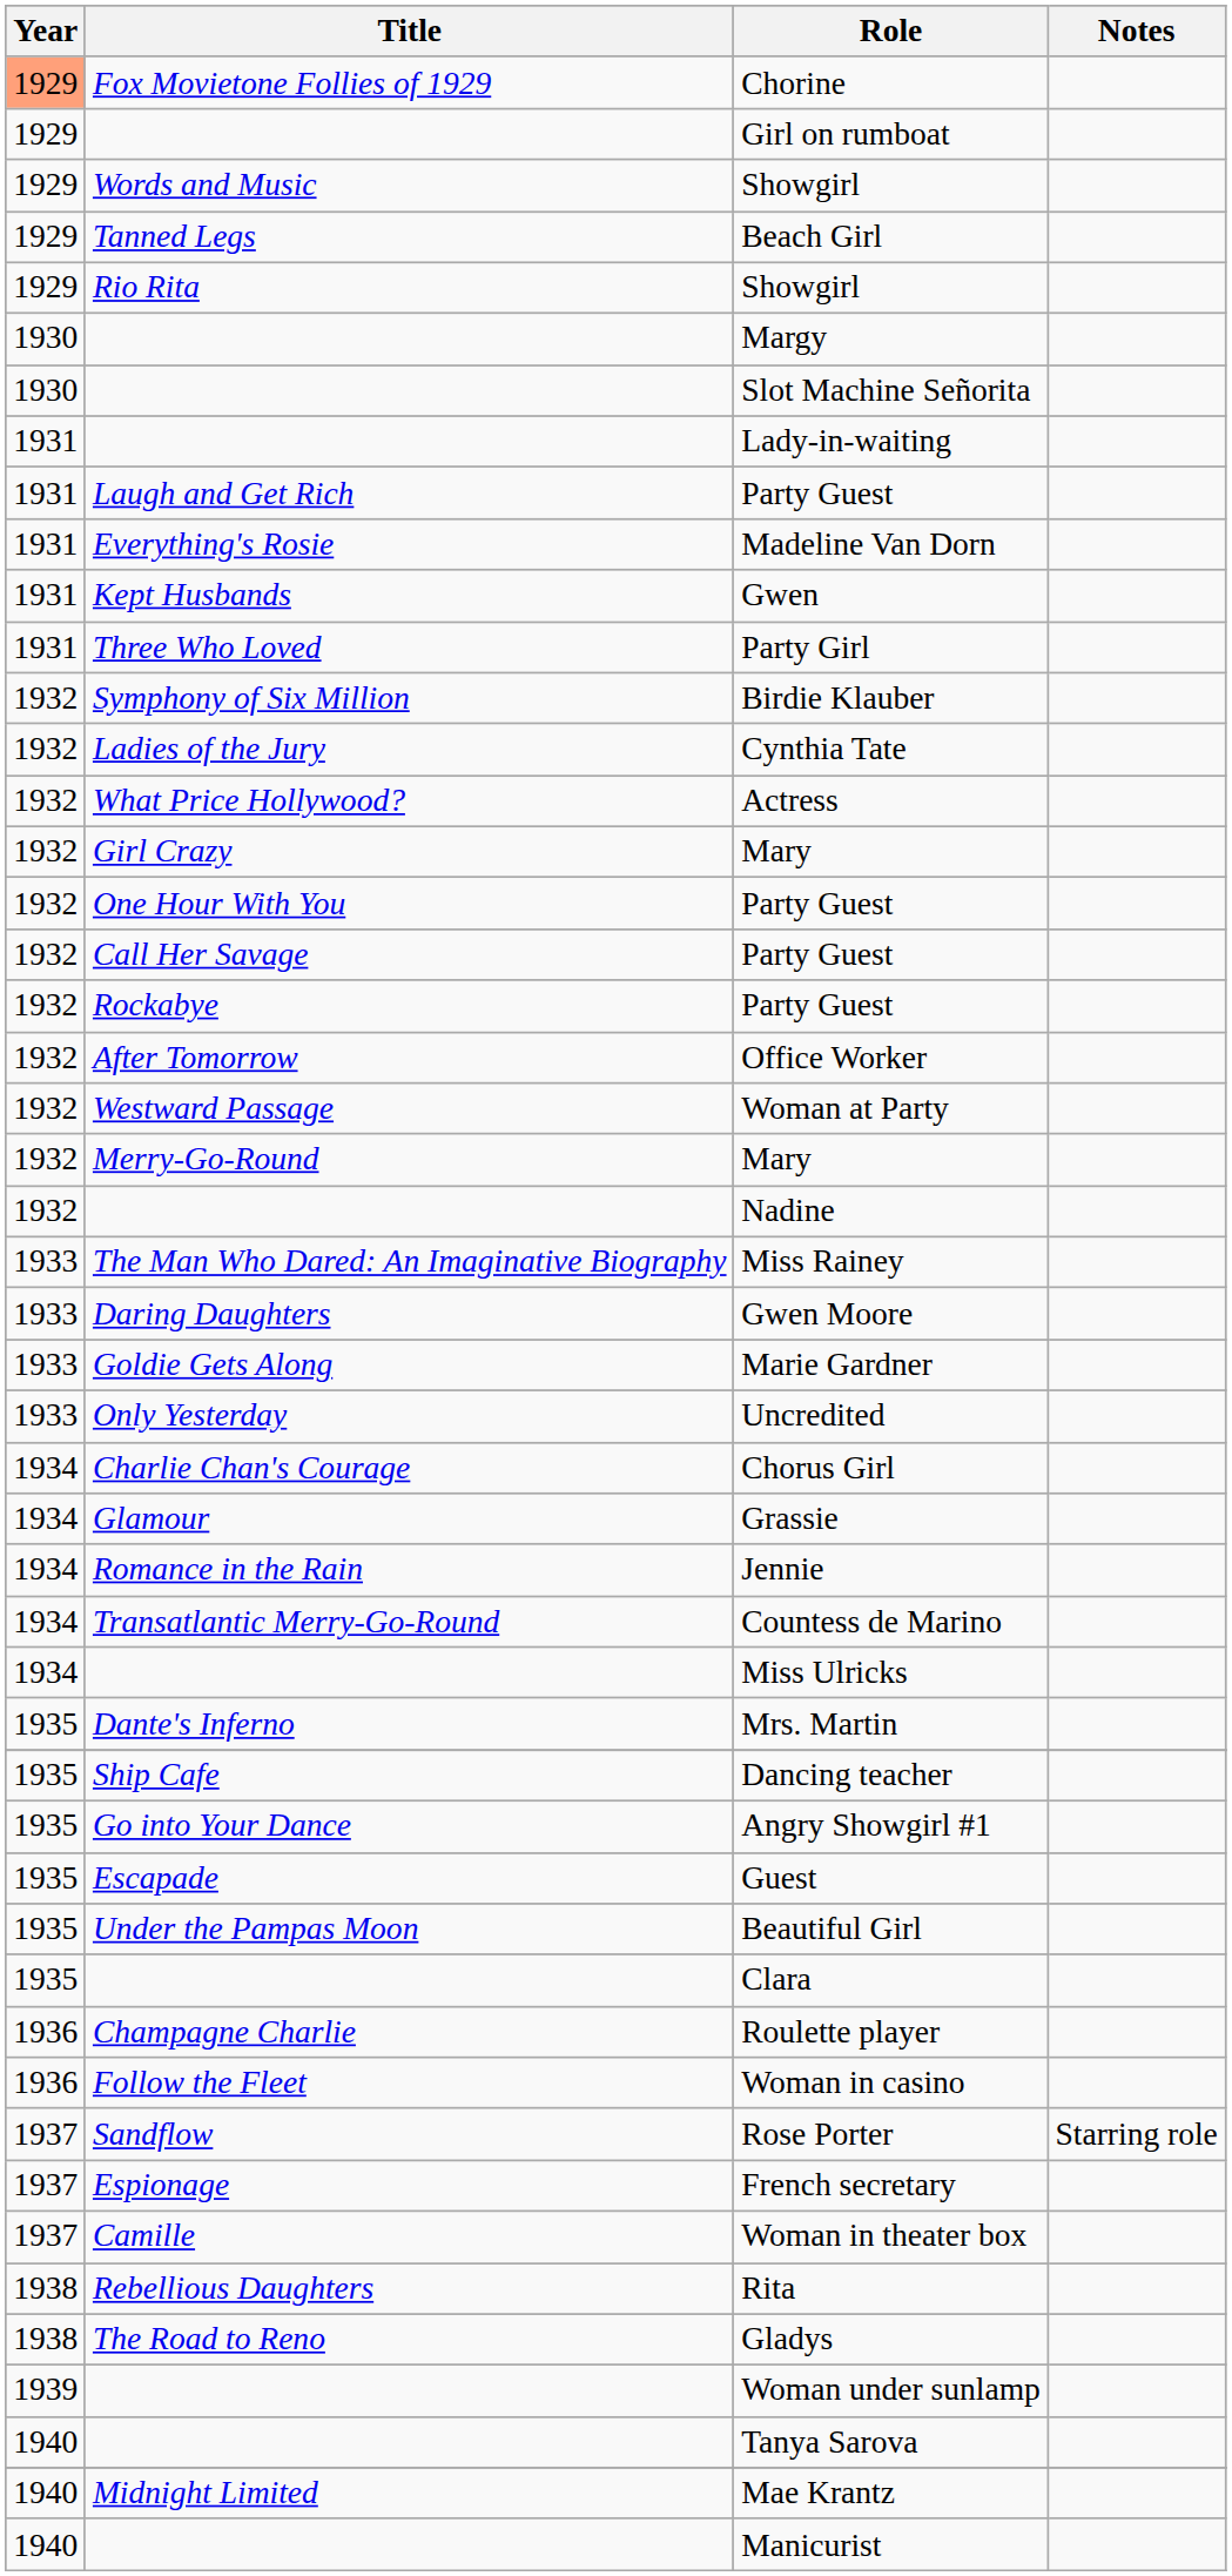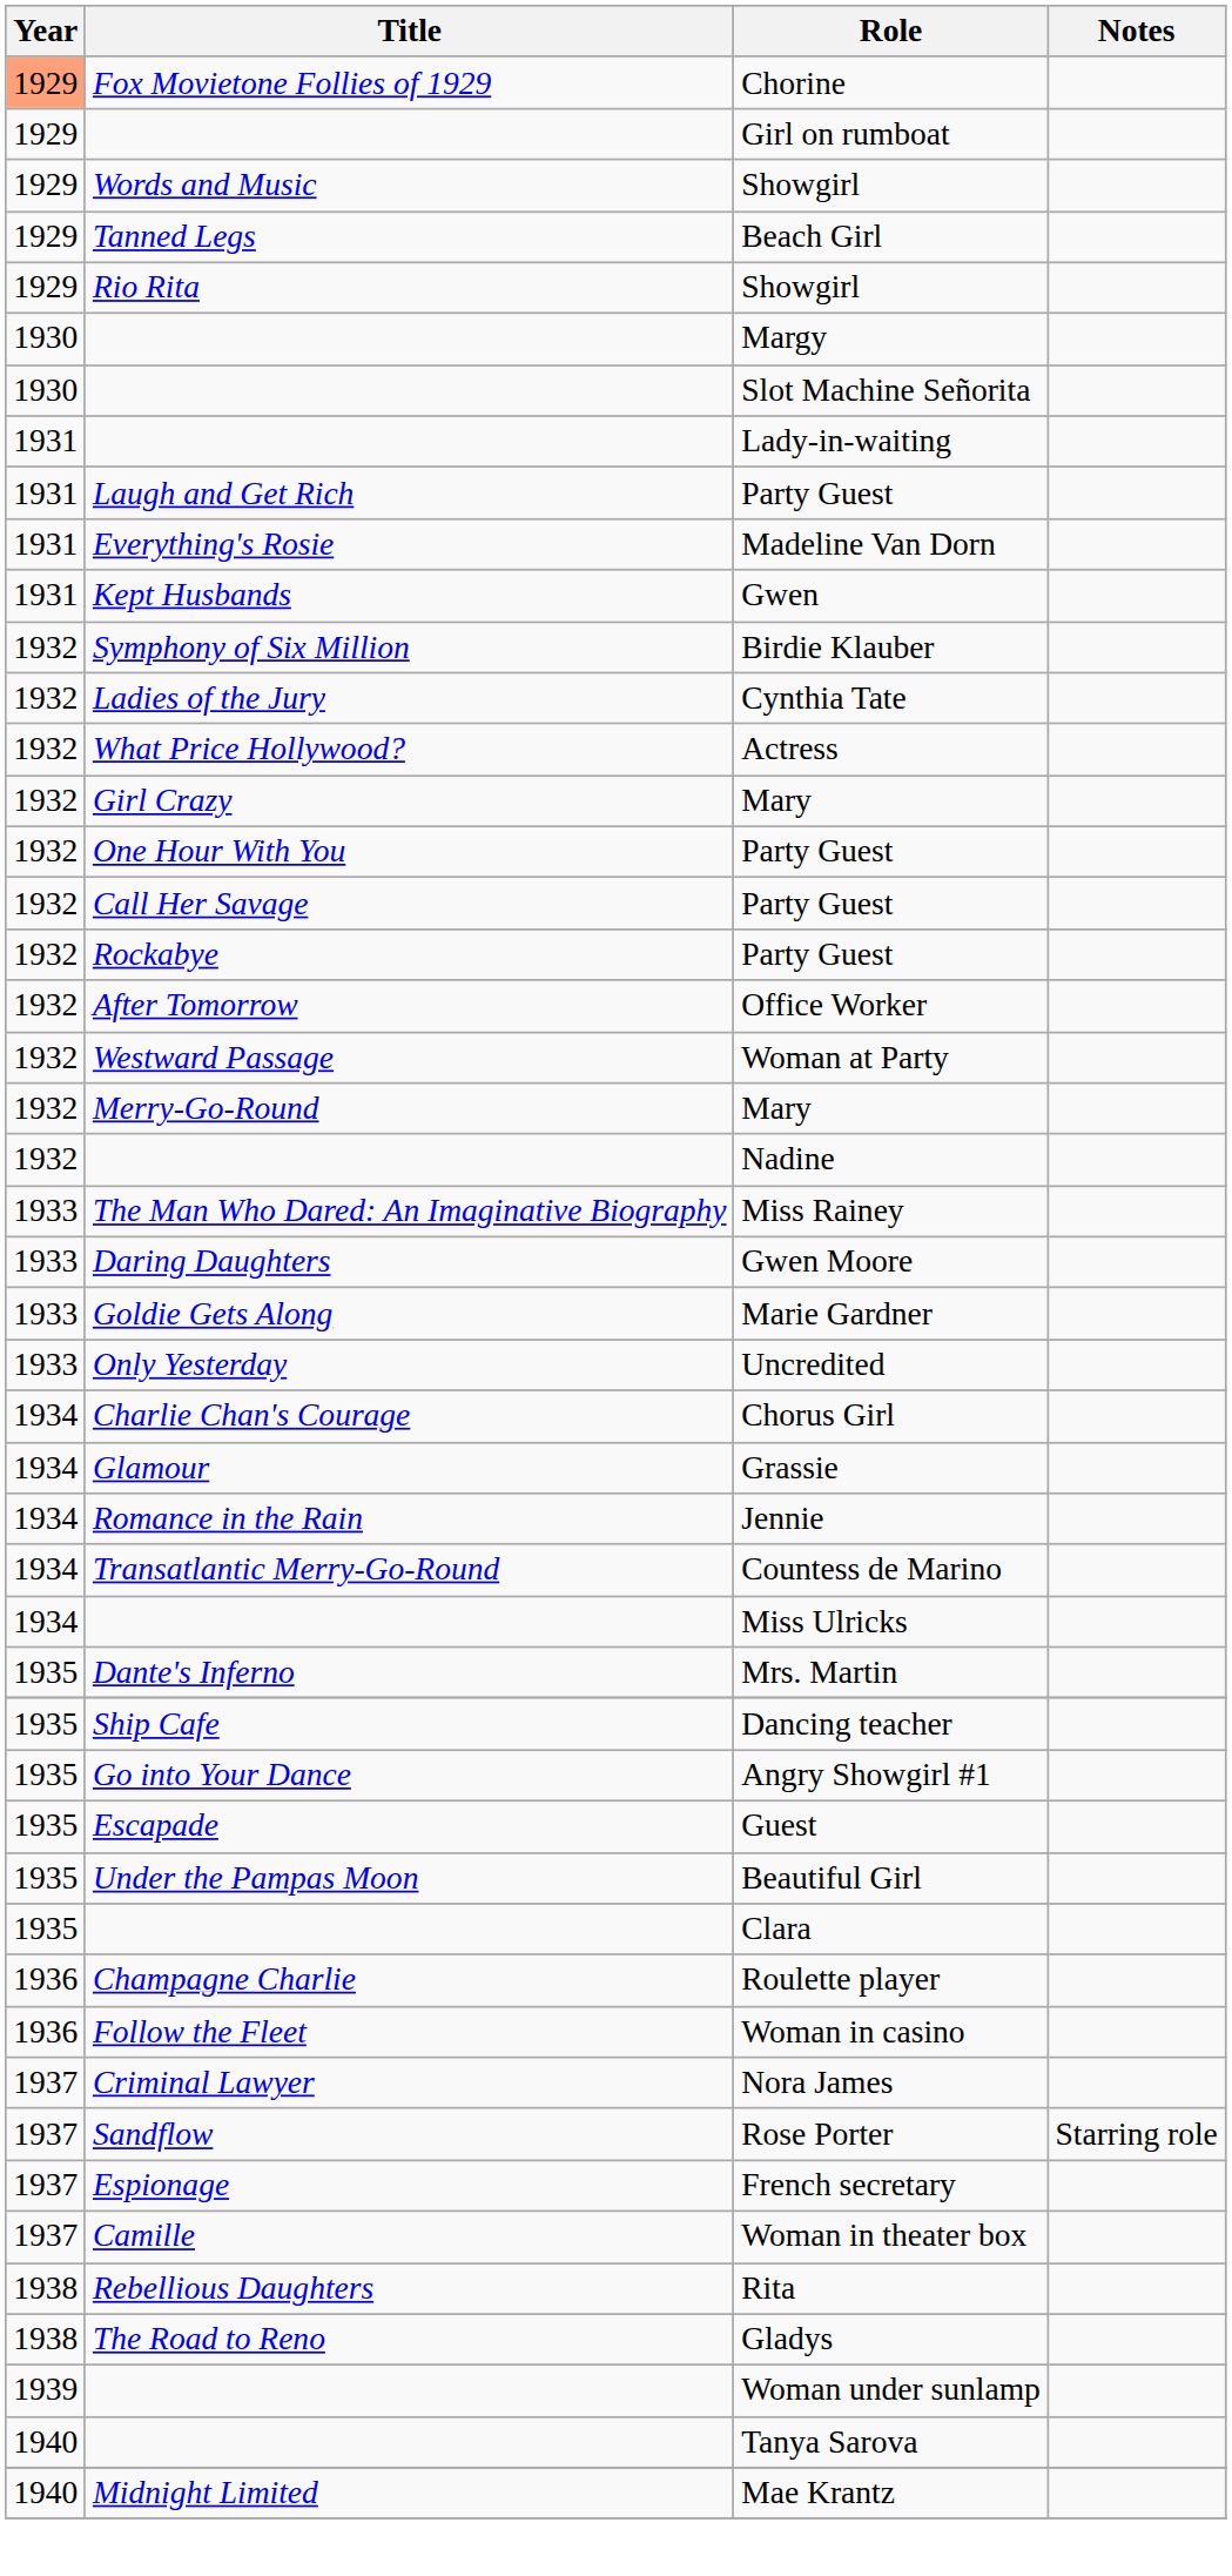 <table class="wikitable sortable">
 <tr>
 <th>Year</th>
 <th>Title</th>
 <th>Role</th>
 <th>Notes</th>
 </tr>
 <tr>
 <td style="background: lightsalmon;">1929</td>
 <td><em><a href='#'>Fox Movietone Follies of 1929</a></em></td>
 <td>Chorine</td>
 <td></td>
 </tr>
 <tr>
 <td>1929</td>
 <td><em></em></td>
 <td>Girl on rumboat</td>
 <td></td>
 </tr>
 <tr>
 <td>1929</td>
 <td><em><a href='#'>Words and Music</a></em></td>
 <td>Showgirl</td>
 <td></td>
 </tr>
 <tr>
 <td>1929</td>
 <td><em><a href='#'>Tanned Legs</a></em></td>
 <td>Beach Girl</td>
 <td></td>
 </tr>
 <tr>
 <td>1929</td>
 <td><em><a href='#'>Rio Rita</a></em></td>
 <td>Showgirl</td>
 <td></td>
 </tr>
 <tr>
 <td>1930</td>
 <td><em></em></td>
 <td>Margy</td>
 <td></td>
 </tr>
 <tr>
 <td>1930</td>
 <td><em></em></td>
 <td>Slot Machine Señorita</td>
 <td></td>
 </tr>
 <tr>
 <td>1931</td>
 <td><em></em></td>
 <td>Lady-in-waiting</td>
 <td></td>
 </tr>
 <tr>
 <td>1931</td>
 <td><em><a href='#'>Laugh and Get Rich</a></em></td>
 <td>Party Guest</td>
 <td></td>
 </tr>
 <tr>
 <td>1931</td>
 <td><em><a href='#'>Everything's Rosie</a></em></td>
 <td>Madeline Van Dorn</td>
 <td></td>
 </tr>
 <tr>
 <td>1931</td>
 <td><em><a href='#'>Kept Husbands</a></em></td>
 <td>Gwen</td>
-<td></td>
-</tr>
-<tr>
-<td>1931</td>
-<td><em><a href='#'>Three Who Loved</a></em></td>
-<td>Party Girl</td>
 <td></td>
 </tr>
 <tr>
 <td>1932</td>
 <td><em><a href='#'>Symphony of Six Million</a></em></td>
 <td>Birdie Klauber</td>
 <td></td>
 </tr>
 <tr>
 <td>1932</td>
 <td><em><a href='#'>Ladies of the Jury</a></em></td>
 <td>Cynthia Tate</td>
 <td></td>
 </tr>
 <tr>
 <td>1932</td>
 <td><em><a href='#'>What Price Hollywood?</a></em></td>
 <td>Actress</td>
 <td></td>
 </tr>
 <tr>
 <td>1932</td>
 <td><em><a href='#'>Girl Crazy</a></em></td>
 <td>Mary</td>
 <td></td>
 </tr>
 <tr>
 <td>1932</td>
 <td><em><a href='#'>One Hour With You</a></em></td>
 <td>Party Guest</td>
 <td></td>
 </tr>
 <tr>
 <td>1932</td>
 <td><em><a href='#'>Call Her Savage</a></em></td>
 <td>Party Guest</td>
 <td></td>
 </tr>
 <tr>
 <td>1932</td>
 <td><em><a href='#'>Rockabye</a></em></td>
 <td>Party Guest</td>
 <td></td>
 </tr>
 <tr>
 <td>1932</td>
 <td><em><a href='#'>After Tomorrow</a></em></td>
 <td>Office Worker</td>
 <td></td>
 </tr>
 <tr>
 <td>1932</td>
 <td><em><a href='#'>Westward Passage</a></em></td>
 <td>Woman at Party</td>
 <td></td>
 </tr>
 <tr>
 <td>1932</td>
 <td><em><a href='#'>Merry-Go-Round</a></em></td>
 <td>Mary</td>
 <td></td>
 </tr>
 <tr>
 <td>1932</td>
 <td><em></em></td>
 <td>Nadine</td>
 <td></td>
 </tr>
 <tr>
 <td>1933</td>
 <td><em><a href='#'>The Man Who Dared: An Imaginative Biography</a></em></td>
 <td>Miss Rainey</td>
 <td></td>
 </tr>
 <tr>
 <td>1933</td>
 <td><em><a href='#'>Daring Daughters</a></em></td>
 <td>Gwen Moore</td>
 <td></td>
 </tr>
 <tr>
 <td>1933</td>
 <td><em><a href='#'>Goldie Gets Along</a></em></td>
 <td>Marie Gardner</td>
 <td></td>
 </tr>
 <tr>
 <td>1933</td>
 <td><em><a href='#'>Only Yesterday</a></em></td>
 <td>Uncredited</td>
 <td></td>
 </tr>
 <tr>
 <td>1934</td>
 <td><em><a href='#'>Charlie Chan's Courage</a></em></td>
 <td>Chorus Girl</td>
 <td></td>
 </tr>
 <tr>
 <td>1934</td>
 <td><em><a href='#'>Glamour</a></em></td>
 <td>Grassie</td>
 <td></td>
 </tr>
 <tr>
 <td>1934</td>
 <td><em><a href='#'>Romance in the Rain</a></em></td>
 <td>Jennie</td>
 <td></td>
 </tr>
 <tr>
 <td>1934</td>
 <td><em><a href='#'>Transatlantic Merry-Go-Round</a></em></td>
 <td>Countess de Marino</td>
 <td></td>
 </tr>
 <tr>
 <td>1934</td>
 <td><em></em></td>
 <td>Miss Ulricks</td>
 <td></td>
 </tr>
 <tr>
 <td>1935</td>
 <td><em><a href='#'>Dante's Inferno</a></em></td>
 <td>Mrs. Martin</td>
 <td></td>
 </tr>
 <tr>
 </tr>
 <tr>
 <td>1935</td>
 <td><em><a href='#'>Ship Cafe</a></em></td>
 <td>Dancing teacher</td>
 <td></td>
 </tr>
 <tr>
 <td>1935</td>
 <td><em><a href='#'>Go into Your Dance</a></em></td>
 <td>Angry Showgirl #1</td>
 <td></td>
 </tr>
 <tr>
 <td>1935</td>
 <td><em><a href='#'>Escapade</a></em></td>
 <td>Guest</td>
 <td></td>
 </tr>
 <tr>
 <td>1935</td>
 <td><em><a href='#'>Under the Pampas Moon</a></em></td>
 <td>Beautiful Girl</td>
 <td></td>
 </tr>
 <tr>
 <td>1935</td>
 <td><em></em></td>
 <td>Clara</td>
 <td></td>
 </tr>
 <tr>
 <td>1936</td>
 <td><em><a href='#'>Champagne Charlie</a></em></td>
 <td>Roulette player</td>
 <td></td>
 </tr>
 <tr>
 <td>1936</td>
 <td><em><a href='#'>Follow the Fleet</a></em></td>
 <td>Woman in casino</td>
 <td></td>
 </tr>
 <tr>
 <td>1937</td>
+<td><em><a href='#'>Criminal Lawyer</a></em></td>
+<td>Nora James</td>
+<td></td>
+</tr>
+<tr>
+<td>1937</td>
 <td><em><a href='#'>Sandflow</a></em></td>
 <td>Rose Porter</td>
 <td>Starring role</td>
 </tr>
 <tr>
 <td>1937</td>
 <td><em><a href='#'>Espionage</a></em></td>
 <td>French secretary</td>
 <td></td>
 </tr>
 <tr>
 <td>1937</td>
 <td><em><a href='#'>Camille</a></em></td>
 <td>Woman in theater box</td>
 <td></td>
 </tr>
 <tr>
 <td>1938</td>
 <td><em><a href='#'>Rebellious Daughters</a></em></td>
 <td>Rita</td>
 <td></td>
 </tr>
 <tr>
 <td>1938</td>
 <td><em><a href='#'>The Road to Reno</a></em></td>
 <td>Gladys</td>
 <td></td>
 </tr>
 <tr>
 <td>1939</td>
 <td><em></em></td>
 <td>Woman under sunlamp</td>
 <td></td>
 </tr>
 <tr>
 <td>1940</td>
 <td><em></em></td>
 <td>Tanya Sarova</td>
 <td></td>
 </tr>
 <tr>
 </tr>
 <tr>
 <td>1940</td>
 <td><em><a href='#'>Midnight Limited</a></em></td>
 <td>Mae Krantz</td>
 <td></td>
 </tr>
 <tr>
-<td>1940</td>
-<td><em></em></td>
-<td>Manicurist</td>
-<td></td>
-</tr>
-<tr>
 </tr>
 </table>
